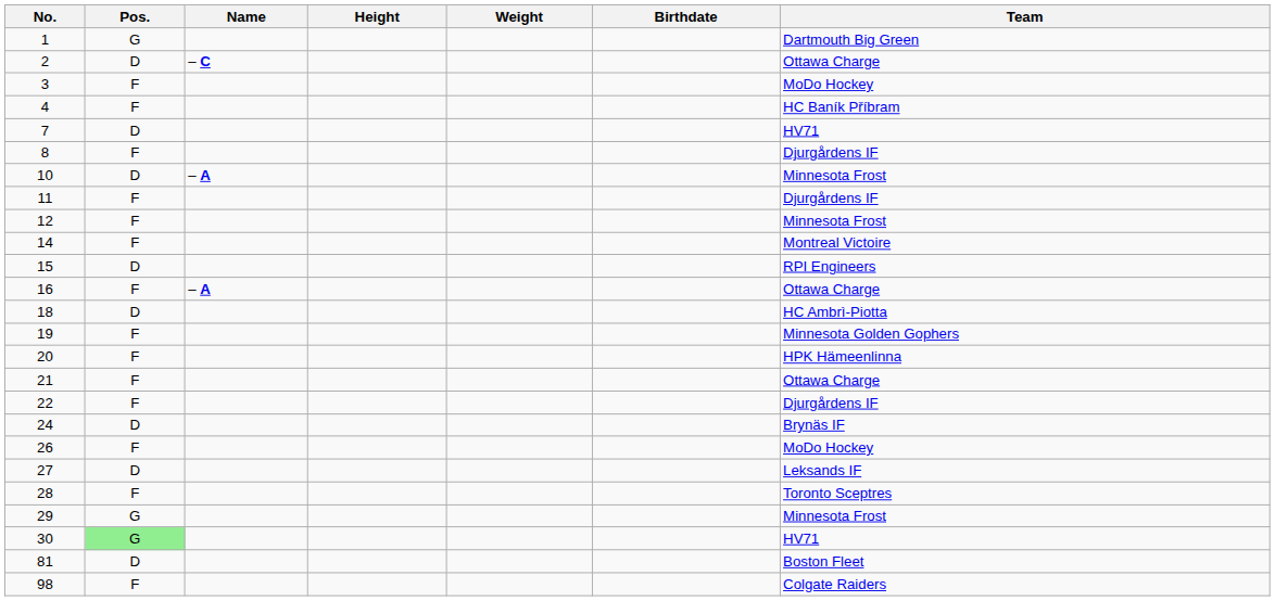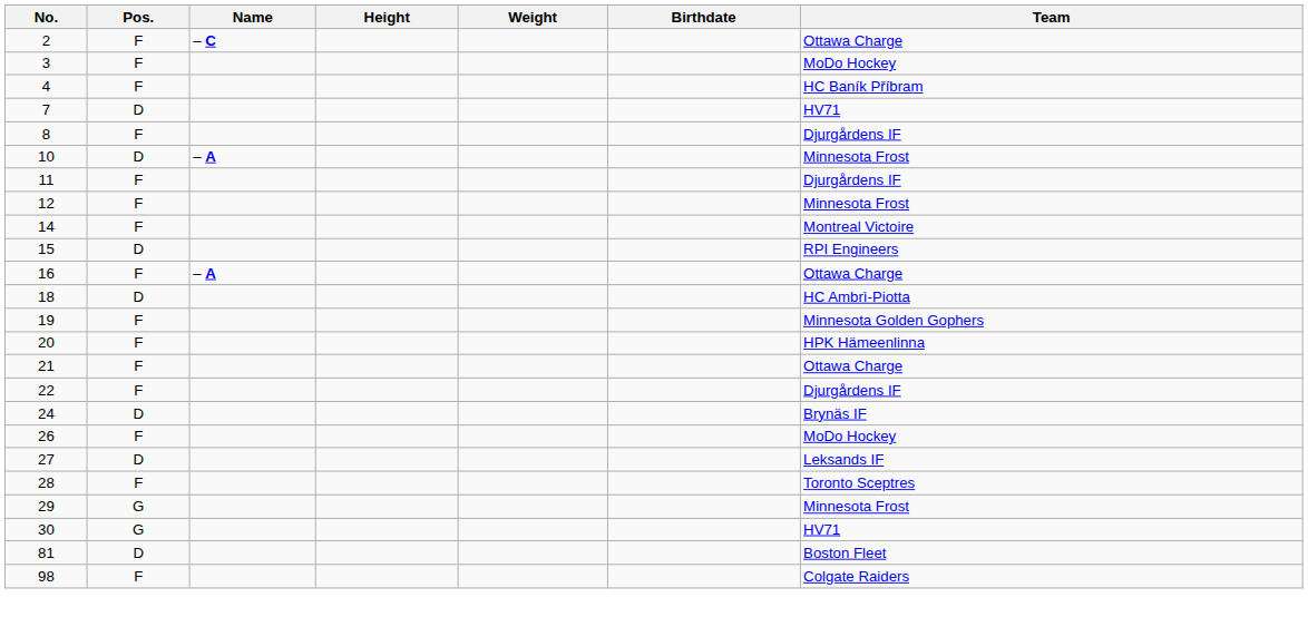 <table class="wikitable sortable" width="80%" style="font-size: 90%; text-align: center;">
 <tr>
 <th>No.</th>
 <th>Pos.</th>
 <th>Name</th>
 <th>Height</th>
 <th>Weight</th>
 <th>Birthdate</th>
 <th>Team</th>
 </tr>
 <tr>
-<td>1</td>
-<td>G</td>
-<td align=left></td>
-<td></td>
-<td></td>
-<td></td>
-<td align="left"> <a href='#'>Dartmouth Big Green</a></td>
-</tr>
-<tr>
 <td>2</td>
-<td>D</td>
+<td>F</td>
 <td align=left> – <a href='#'><strong>C</strong></a></td>
 <td></td>
 <td></td>
 <td></td>
 <td align="left"> <a href='#'>Ottawa Charge</a></td>
 </tr>
 <tr>
 <td>3</td>
 <td>F</td>
 <td align=left></td>
 <td></td>
 <td></td>
 <td></td>
 <td align="left"> <a href='#'>MoDo Hockey</a></td>
 </tr>
 <tr>
 <td>4</td>
 <td>F</td>
 <td align=left></td>
 <td></td>
 <td></td>
 <td></td>
 <td align="left"> <a href='#'>HC Baník Příbram</a></td>
 </tr>
 <tr>
 <td>7</td>
 <td>D</td>
 <td align=left></td>
 <td></td>
 <td></td>
 <td></td>
 <td align="left"> <a href='#'>HV71</a></td>
 </tr>
 <tr>
 <td>8</td>
 <td>F</td>
 <td align=left></td>
 <td></td>
 <td></td>
 <td></td>
 <td align=left> <a href='#'>Djurgårdens IF</a></td>
 </tr>
 <tr>
 <td>10</td>
 <td>D</td>
 <td align=left> – <a href='#'><strong>A</strong></a></td>
 <td></td>
 <td></td>
 <td></td>
 <td align="left"> <a href='#'>Minnesota Frost</a></td>
 </tr>
 <tr>
 <td>11</td>
 <td>F</td>
 <td align=left></td>
 <td></td>
 <td></td>
 <td></td>
 <td align="left"> <a href='#'>Djurgårdens IF</a></td>
 </tr>
 <tr>
 <td>12</td>
 <td>F</td>
 <td align=left></td>
 <td></td>
 <td></td>
 <td></td>
 <td align="left"> <a href='#'>Minnesota Frost</a></td>
 </tr>
 <tr>
 <td>14</td>
 <td>F</td>
 <td align=left></td>
 <td></td>
 <td></td>
 <td></td>
 <td align="left"> <a href='#'>Montreal Victoire</a></td>
 </tr>
 <tr>
 <td>15</td>
 <td>D</td>
 <td align=left></td>
 <td></td>
 <td></td>
 <td></td>
 <td align="left"> <a href='#'>RPI Engineers</a></td>
 </tr>
 <tr>
 <td>16</td>
 <td>F</td>
 <td align=left> – <a href='#'><strong>A</strong></a></td>
 <td></td>
 <td></td>
 <td></td>
 <td align="left"> <a href='#'>Ottawa Charge</a></td>
 </tr>
 <tr>
 <td>18</td>
 <td>D</td>
 <td align=left></td>
 <td></td>
 <td></td>
 <td></td>
 <td align="left"> <a href='#'>HC Ambrì-Piotta</a></td>
 </tr>
 <tr>
 <td>19</td>
 <td>F</td>
 <td align=left></td>
 <td></td>
 <td></td>
 <td></td>
 <td align="left"> <a href='#'>Minnesota Golden Gophers</a></td>
 </tr>
 <tr>
 <td>20</td>
 <td>F</td>
 <td align=left></td>
 <td></td>
 <td></td>
 <td></td>
 <td align="left"> <a href='#'>HPK Hämeenlinna</a></td>
 </tr>
 <tr>
 <td>21</td>
 <td>F</td>
 <td align=left></td>
 <td></td>
 <td></td>
 <td></td>
 <td align="left"> <a href='#'>Ottawa Charge</a></td>
 </tr>
 <tr>
 <td>22</td>
 <td>F</td>
 <td align=left></td>
 <td></td>
 <td></td>
 <td></td>
 <td align=left> <a href='#'>Djurgårdens IF</a></td>
 </tr>
 <tr>
 <td>24</td>
 <td>D</td>
 <td align=left></td>
 <td></td>
 <td></td>
 <td></td>
 <td align=left> <a href='#'>Brynäs IF</a></td>
 </tr>
 <tr>
 <td>26</td>
 <td>F</td>
 <td align=left></td>
 <td></td>
 <td></td>
 <td></td>
 <td align="left"> <a href='#'>MoDo Hockey</a></td>
 </tr>
 <tr>
 <td>27</td>
 <td>D</td>
 <td align=left></td>
 <td></td>
 <td></td>
 <td></td>
 <td align=left> <a href='#'>Leksands IF</a></td>
 </tr>
 <tr>
 <td>28</td>
 <td>F</td>
 <td align=left></td>
 <td></td>
 <td></td>
 <td></td>
 <td align="left"> <a href='#'>Toronto Sceptres</a></td>
 </tr>
 <tr>
 <td>29</td>
 <td>G</td>
 <td align=left></td>
 <td></td>
 <td></td>
 <td></td>
 <td align="left"> <a href='#'>Minnesota Frost</a></td>
 </tr>
 <tr>
 <td>30</td>
-<td style="background: lightgreen;">G</td>
+<td>G</td>
 <td align=left></td>
 <td></td>
 <td></td>
 <td></td>
 <td align=left> <a href='#'>HV71</a></td>
 </tr>
 <tr>
 <td>81</td>
 <td>D</td>
 <td align=left></td>
 <td></td>
 <td></td>
 <td></td>
 <td align="left"> <a href='#'>Boston Fleet</a></td>
 </tr>
 <tr>
 <td>98</td>
 <td>F</td>
 <td align=left></td>
 <td></td>
 <td></td>
 <td></td>
 <td align="left"> <a href='#'>Colgate Raiders</a></td>
 </tr>
 </table>
